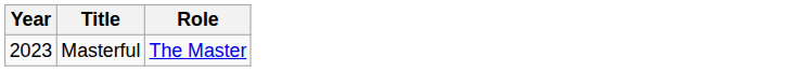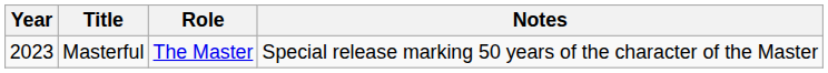 <table class="wikitable">
 <tr>
 <th>Year</th>
 <th>Title</th>
 <th>Role</th>
+<th>Notes</th>
 </tr>
 <tr>
 <td>2023</td>
 <td>Masterful</td>
 <td><a href='#'>The Master</a></td>
+<td>Special release marking 50 years of the character of the Master</td>
 </tr>
 </table>
